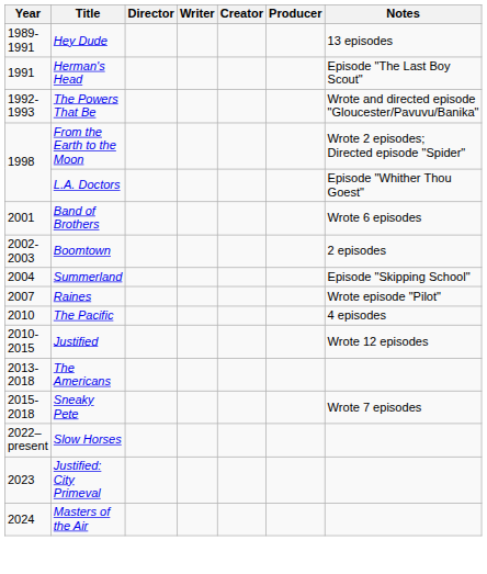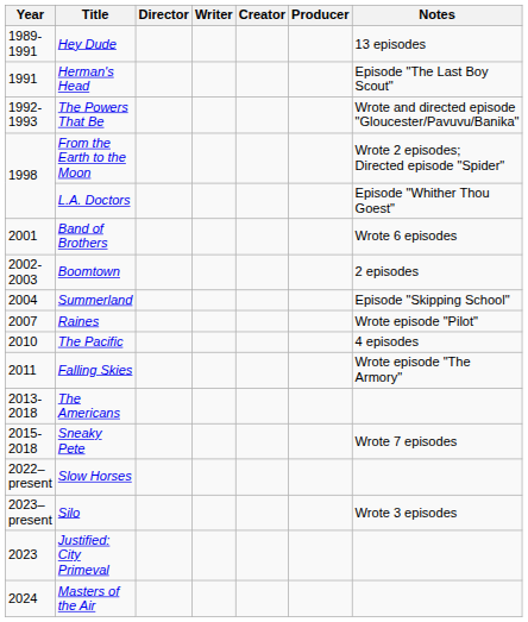 <table class="wikitable">
 <tr>
 <th>Year</th>
 <th>Title</th>
 <th>Director</th>
 <th>Writer</th>
 <th>Creator</th>
 <th>Producer</th>
 <th>Notes</th>
 </tr>
 <tr>
 <td>1989-1991</td>
 <td><em><a href='#'>Hey Dude</a></em></td>
 <td></td>
 <td></td>
 <td></td>
 <td></td>
 <td>13 episodes</td>
 </tr>
 <tr>
 <td>1991</td>
 <td><em><a href='#'>Herman's Head</a></em></td>
 <td></td>
 <td></td>
 <td></td>
 <td></td>
 <td>Episode "The Last Boy Scout"</td>
 </tr>
 <tr>
 <td>1992-1993</td>
 <td><em><a href='#'>The Powers That Be</a></em></td>
 <td></td>
 <td></td>
 <td></td>
 <td></td>
 <td>Wrote and directed episode "Gloucester/Pavuvu/Banika"</td>
 </tr>
 <tr>
 <td rowspan=2>1998</td>
 <td><em><a href='#'>From the Earth to the Moon</a></em></td>
 <td></td>
 <td></td>
 <td></td>
 <td></td>
 <td>Wrote 2 episodes;<br>Directed episode "Spider"</td>
 </tr>
 <tr>
 <td><em><a href='#'>L.A. Doctors</a></em></td>
 <td></td>
 <td></td>
 <td></td>
 <td></td>
 <td>Episode "Whither Thou Goest"</td>
 </tr>
 <tr>
 <td>2001</td>
 <td><em><a href='#'>Band of Brothers</a></em></td>
 <td></td>
 <td></td>
 <td></td>
 <td></td>
 <td>Wrote 6 episodes</td>
 </tr>
 <tr>
 <td>2002-2003</td>
 <td><em><a href='#'>Boomtown</a></em></td>
 <td></td>
 <td></td>
 <td></td>
 <td></td>
 <td>2 episodes</td>
 </tr>
 <tr>
 <td>2004</td>
 <td><em><a href='#'>Summerland</a></em></td>
 <td></td>
 <td></td>
 <td></td>
 <td></td>
 <td>Episode "Skipping School"</td>
 </tr>
 <tr>
 <td>2007</td>
 <td><em><a href='#'>Raines</a></em></td>
 <td></td>
 <td></td>
 <td></td>
 <td></td>
 <td>Wrote episode "Pilot"</td>
 </tr>
 <tr>
 <td>2010</td>
 <td><em><a href='#'>The Pacific</a></em></td>
 <td></td>
 <td></td>
 <td></td>
 <td></td>
 <td>4 episodes</td>
 </tr>
 <tr>
-<td>2010-2015</td>
-<td><em><a href='#'>Justified</a></em></td>
+<td>2011</td>
+<td><em><a href='#'>Falling Skies</a></em></td>
 <td></td>
 <td></td>
 <td></td>
 <td></td>
-<td>Wrote 12 episodes</td>
+<td>Wrote episode "The Armory"</td>
 </tr>
 <tr>
 <td>2013-2018</td>
 <td><em><a href='#'>The Americans</a></em></td>
 <td></td>
 <td></td>
 <td></td>
 <td></td>
 <td></td>
 </tr>
 <tr>
 <td>2015-2018</td>
 <td><em><a href='#'>Sneaky Pete</a></em></td>
 <td></td>
 <td></td>
 <td></td>
 <td></td>
 <td>Wrote 7 episodes</td>
 </tr>
 <tr>
 <td>2022–present</td>
 <td><em><a href='#'>Slow Horses</a></em></td>
 <td></td>
 <td></td>
 <td></td>
 <td></td>
 <td></td>
 </tr>
 <tr>
+<td>2023–present</td>
+<td><em><a href='#'>Silo</a></em></td>
+<td></td>
+<td></td>
+<td></td>
+<td></td>
+<td>Wrote 3 episodes</td>
+</tr>
+<tr>
 <td>2023</td>
 <td><em><a href='#'>Justified: City Primeval</a></em></td>
 <td></td>
 <td></td>
 <td></td>
 <td></td>
 <td></td>
 </tr>
 <tr>
 <td>2024</td>
 <td><em><a href='#'>Masters of the Air</a></em></td>
 <td></td>
 <td></td>
 <td></td>
 <td></td>
 <td></td>
 </tr>
 </table>
